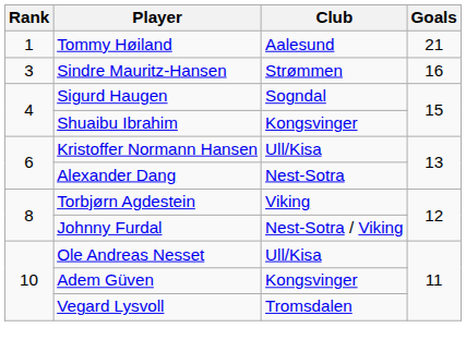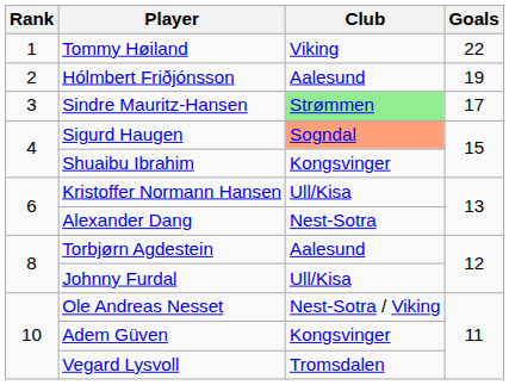 <table class="wikitable" style="text-align:center">
 <tr>
 <th>Rank</th>
 <th>Player</th>
 <th>Club</th>
 <th>Goals</th>
 </tr>
 <tr>
 <td rowspan="1">1</td>
 <td align="left"> <a href='#'>Tommy Høiland</a></td>
+<td align="left"><a href='#'>Viking</a></td>
+<td rowspan="1">22</td>
+</tr>
+<tr>
+<td rowspan="1">2</td>
+<td align="left"> <a href='#'>Hólmbert Friðjónsson</a></td>
 <td align="left"><a href='#'>Aalesund</a></td>
-<td rowspan="1">21</td>
+<td rowspan="1">19</td>
 </tr>
 <tr>
 <td rowspan="1">3</td>
 <td align="left"> <a href='#'>Sindre Mauritz-Hansen</a></td>
-<td align="left"><a href='#'>Strømmen</a></td>
-<td rowspan="1">16</td>
+<td align="left" style="background: lightgreen;"><a href='#'>Strømmen</a></td>
+<td rowspan="1">17</td>
 </tr>
 <tr>
 <td rowspan="2">4</td>
 <td align="left"> <a href='#'>Sigurd Haugen</a></td>
-<td align="left"><a href='#'>Sogndal</a></td>
+<td align="left" style="background: lightsalmon;"><a href='#'>Sogndal</a></td>
 <td rowspan="2">15</td>
 </tr>
 <tr>
 <td align="left"> <a href='#'>Shuaibu Ibrahim</a></td>
 <td align="left"><a href='#'>Kongsvinger</a></td>
 </tr>
 <tr>
 <td rowspan="2">6</td>
 <td align="left"> <a href='#'>Kristoffer Normann Hansen</a></td>
 <td align="left"><a href='#'>Ull/Kisa</a></td>
 <td rowspan="2">13</td>
 </tr>
 <tr>
 <td align="left"> <a href='#'>Alexander Dang</a></td>
 <td align="left"><a href='#'>Nest-Sotra</a></td>
 </tr>
 <tr>
 <td rowspan="2">8</td>
 <td align="left"> <a href='#'>Torbjørn Agdestein</a></td>
-<td align="left"><a href='#'>Viking</a></td>
+<td align="left"><a href='#'>Aalesund</a></td>
 <td rowspan="2">12</td>
 </tr>
 <tr>
 <td align="left"> <a href='#'>Johnny Furdal</a></td>
-<td align="left"><a href='#'>Nest-Sotra</a> / <a href='#'>Viking</a></td>
+<td align="left"><a href='#'>Ull/Kisa</a></td>
 </tr>
 <tr>
 <td rowspan="3">10</td>
 <td align="left"> <a href='#'>Ole Andreas Nesset</a></td>
-<td align="left"><a href='#'>Ull/Kisa</a></td>
+<td align="left"><a href='#'>Nest-Sotra</a> / <a href='#'>Viking</a></td>
 <td rowspan="3">11</td>
 </tr>
 <tr>
 <td align="left"> <a href='#'>Adem Güven</a></td>
 <td align="left"><a href='#'>Kongsvinger</a></td>
 </tr>
 <tr>
 <td align="left"> <a href='#'>Vegard Lysvoll</a></td>
 <td align="left"><a href='#'>Tromsdalen</a></td>
 </tr>
 </table>
